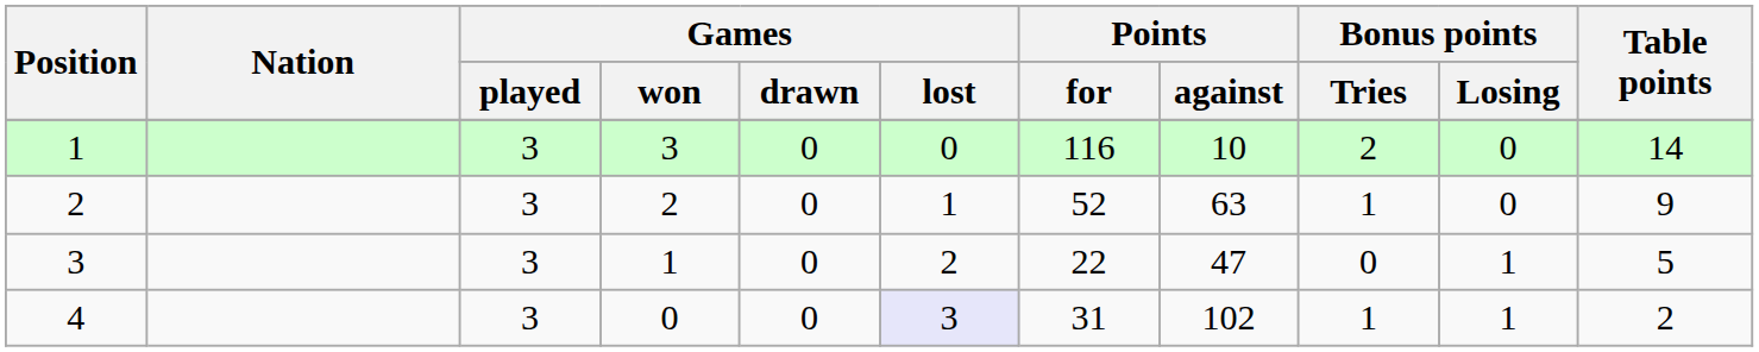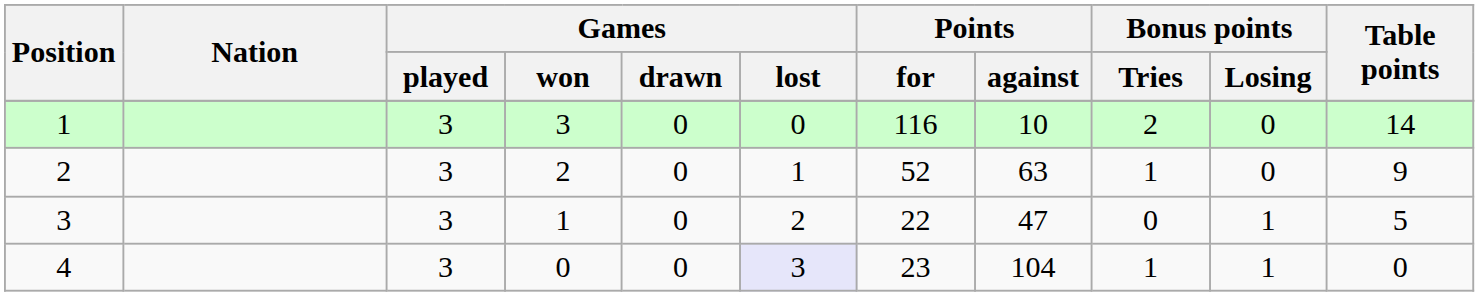 <table class="wikitable" style="text-align: center;">
 <tr>
 <th rowspan=2 width="8%">Position</th>
 <th rowspan=2 width="18%">Nation</th>
 <th colspan=4 width="32%">Games</th>
 <th colspan=2 width="16%">Points</th>
 <th colspan=2 width="16%">Bonus points</th>
 <th rowspan=2 width="10%">Table<br>points</th>
 </tr>
 <tr>
 <th width="8%">played</th>
 <th width="8%">won</th>
 <th width="8%">drawn</th>
 <th width="8%">lost</th>
 <th width="8%">for</th>
 <th width="8%">against</th>
 <th width="8%">Tries</th>
 <th width="8%">Losing</th>
 </tr>
 <tr>
 </tr>
 <tr bgcolor=#ccffcc align=center>
 <td>1</td>
 <td align=left></td>
 <td>3</td>
 <td>3</td>
 <td>0</td>
 <td>0</td>
 <td>116</td>
 <td>10</td>
 <td>2</td>
 <td>0</td>
 <td>14</td>
 </tr>
 <tr>
 <td>2</td>
 <td align=left></td>
 <td>3</td>
 <td>2</td>
 <td>0</td>
 <td>1</td>
 <td>52</td>
 <td>63</td>
 <td>1</td>
 <td>0</td>
 <td>9</td>
 </tr>
 <tr>
 <td>3</td>
 <td align=left></td>
 <td>3</td>
 <td>1</td>
 <td>0</td>
 <td>2</td>
 <td>22</td>
 <td>47</td>
 <td>0</td>
 <td>1</td>
 <td>5</td>
 </tr>
 <tr>
 <td>4</td>
 <td align=left></td>
 <td>3</td>
 <td>0</td>
 <td>0</td>
 <td style="background: lavender;">3</td>
-<td>31</td>
-<td>102</td>
+<td>23</td>
+<td>104</td>
 <td>1</td>
 <td>1</td>
-<td>2</td>
+<td>0</td>
 </tr>
 </table>
